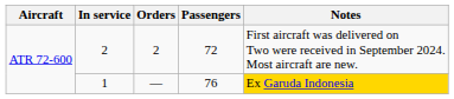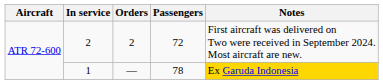 <table class="wikitable" style="margin:1em auto; border-collapse:collapse">
 <tr>
 <th>Aircraft</th>
 <th>In service</th>
 <th>Orders</th>
 <th>Passengers</th>
 <th>Notes</th>
 </tr>
 <tr>
 <td rowspan=2><a href='#'>ATR 72-600</a></td>
 <td align=center>2</td>
 <td align=center>2</td>
 <td align=center>72</td>
 <td>First aircraft was delivered on <br>Two were received in September 2024.<br>Most aircraft are new.</td>
 </tr>
 <tr>
 <td align=center>1</td>
 <td align=center>—</td>
-<td align=center>76</td>
+<td align=center>78</td>
 <td style="background: gold;">Ex <a href='#'>Garuda Indonesia</a></td>
 </tr>
 </table>
